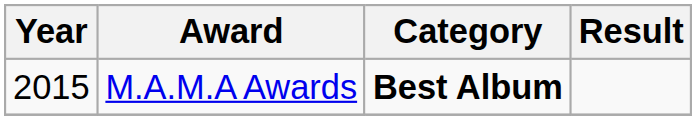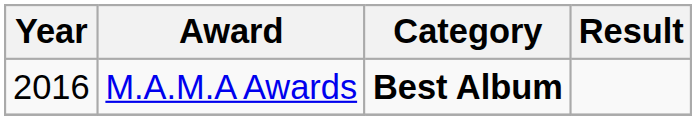 <table class="wikitable">
 <tr>
 <th>Year</th>
 <th>Award</th>
 <th>Category</th>
 <th>Result</th>
 </tr>
 <tr>
-<td>2015</td>
+<td>2016</td>
 <td><a href='#'>M.A.M.A Awards</a></td>
 <td><strong>Best Album</strong></td>
 <td></td>
 </tr>
 <tr>
 </tr>
 </table>
